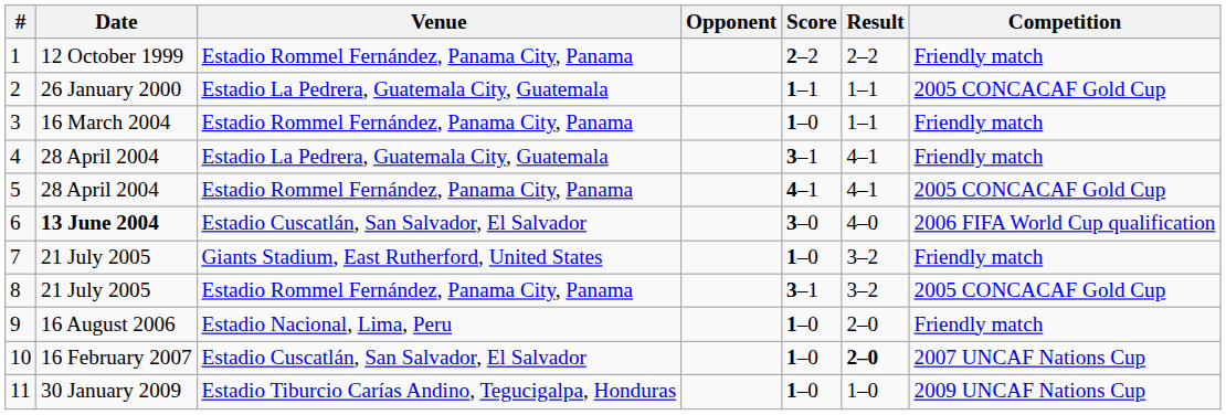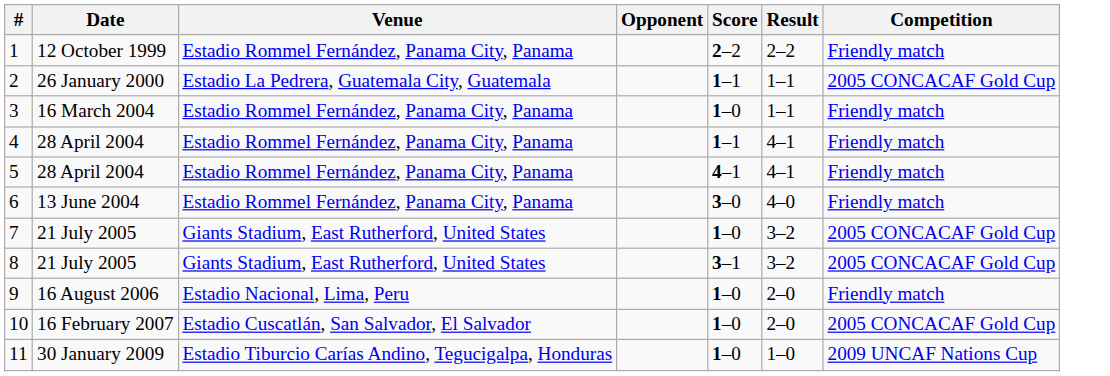 <table class="wikitable">
 <tr>
 <th>#</th>
 <th>Date</th>
 <th>Venue</th>
 <th>Opponent</th>
 <th>Score</th>
 <th>Result</th>
 <th>Competition</th>
 </tr>
 <tr>
 <td>1</td>
 <td>12 October 1999</td>
 <td><a href='#'>Estadio Rommel Fernández</a>, <a href='#'>Panama City</a>, <a href='#'>Panama</a></td>
 <td></td>
 <td><strong>2</strong>–2</td>
 <td>2–2</td>
 <td><a href='#'>Friendly match</a></td>
 </tr>
 <tr>
 <td>2</td>
 <td>26 January 2000</td>
 <td><a href='#'>Estadio La Pedrera</a>, <a href='#'>Guatemala City</a>, <a href='#'>Guatemala</a></td>
 <td></td>
 <td><strong>1</strong>–1</td>
 <td>1–1</td>
 <td><a href='#'>2005 CONCACAF Gold Cup</a></td>
 </tr>
 <tr>
 <td>3</td>
 <td>16 March 2004</td>
 <td><a href='#'>Estadio Rommel Fernández</a>, <a href='#'>Panama City</a>, <a href='#'>Panama</a></td>
 <td></td>
 <td><strong>1</strong>–0</td>
 <td>1–1</td>
 <td><a href='#'>Friendly match</a></td>
 </tr>
 <tr>
 <td>4</td>
 <td>28 April 2004</td>
-<td><a href='#'>Estadio La Pedrera</a>, <a href='#'>Guatemala City</a>, <a href='#'>Guatemala</a></td>
+<td><a href='#'>Estadio Rommel Fernández</a>, <a href='#'>Panama City</a>, <a href='#'>Panama</a></td>
 <td></td>
-<td><strong>3</strong>–1</td>
+<td><strong>1</strong>–1</td>
 <td>4–1</td>
 <td><a href='#'>Friendly match</a></td>
 </tr>
 <tr>
 <td>5</td>
 <td>28 April 2004</td>
 <td><a href='#'>Estadio Rommel Fernández</a>, <a href='#'>Panama City</a>, <a href='#'>Panama</a></td>
 <td></td>
 <td><strong>4</strong>–1</td>
 <td>4–1</td>
-<td><a href='#'>2005 CONCACAF Gold Cup</a></td>
+<td><a href='#'>Friendly match</a></td>
 </tr>
 <tr>
 <td>6</td>
-<td><strong>13 June 2004</strong></td>
-<td><a href='#'>Estadio Cuscatlán</a>, <a href='#'>San Salvador</a>, <a href='#'>El Salvador</a></td>
+<td>13 June 2004</td>
+<td><a href='#'>Estadio Rommel Fernández</a>, <a href='#'>Panama City</a>, <a href='#'>Panama</a></td>
 <td></td>
 <td><strong>3</strong>–0</td>
 <td>4–0</td>
-<td><a href='#'>2006 FIFA World Cup qualification</a></td>
+<td><a href='#'>Friendly match</a></td>
 </tr>
 <tr>
 <td>7</td>
 <td>21 July 2005</td>
 <td><a href='#'>Giants Stadium</a>, <a href='#'>East Rutherford</a>, <a href='#'>United States</a></td>
 <td></td>
 <td><strong>1</strong>–0</td>
 <td>3–2</td>
-<td><a href='#'>Friendly match</a></td>
+<td><a href='#'>2005 CONCACAF Gold Cup</a></td>
 </tr>
 <tr>
 <td>8</td>
 <td>21 July 2005</td>
-<td><a href='#'>Estadio Rommel Fernández</a>, <a href='#'>Panama City</a>, <a href='#'>Panama</a></td>
+<td><a href='#'>Giants Stadium</a>, <a href='#'>East Rutherford</a>, <a href='#'>United States</a></td>
 <td></td>
 <td><strong>3</strong>–1</td>
 <td>3–2</td>
 <td><a href='#'>2005 CONCACAF Gold Cup</a></td>
 </tr>
 <tr>
 <td>9</td>
 <td>16 August 2006</td>
 <td><a href='#'>Estadio Nacional</a>, <a href='#'>Lima</a>, <a href='#'>Peru</a></td>
 <td></td>
 <td><strong>1</strong>–0</td>
 <td>2–0</td>
 <td><a href='#'>Friendly match</a></td>
 </tr>
 <tr>
 <td>10</td>
 <td>16 February 2007</td>
 <td><a href='#'>Estadio Cuscatlán</a>, <a href='#'>San Salvador</a>, <a href='#'>El Salvador</a></td>
 <td></td>
 <td><strong>1</strong>–0</td>
-<td><strong>2–0</strong></td>
-<td><a href='#'>2007 UNCAF Nations Cup</a></td>
+<td>2–0</td>
+<td><a href='#'>2005 CONCACAF Gold Cup</a></td>
 </tr>
 <tr>
 <td>11</td>
 <td>30 January 2009</td>
 <td><a href='#'>Estadio Tiburcio Carías Andino</a>, <a href='#'>Tegucigalpa</a>, <a href='#'>Honduras</a></td>
 <td></td>
 <td><strong>1</strong>–0</td>
 <td>1–0</td>
 <td><a href='#'>2009 UNCAF Nations Cup</a></td>
 </tr>
 </table>
